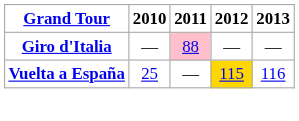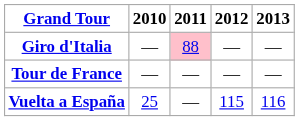 <table cellpadding="3" cellspacing="0" border="1" style="font-size: 95%; border: #aaa solid 1px; border-collapse: collapse;">
 <tr>
 <th scope="col"><a href='#'>Grand Tour</a></th>
 <th scope="col">2010</th>
 <th scope="col">2011</th>
 <th scope="col">2012</th>
 <th scope="col">2013</th>
 </tr>
 <tr>
 <th scope="row"> <a href='#'>Giro d'Italia</a></th>
 <td style="text-align:center;">—</td>
 <td style="background: pink; text-align:center;"><a href='#'>88</a></td>
 <td style="text-align:center;">—</td>
 <td style="text-align:center;">—</td>
 </tr>
 <tr>
+<th scope="row"> <a href='#'>Tour de France</a></th>
+<td style="text-align:center;">—</td>
+<td style="text-align:center;">—</td>
+<td style="text-align:center;">—</td>
+<td style="text-align:center;">—</td>
+</tr>
+<tr>
 <th scope="row"> <a href='#'>Vuelta a España</a></th>
 <td style="text-align:center;"><a href='#'>25</a></td>
 <td style="text-align:center;">—</td>
-<td style="background: gold; text-align:center;"><a href='#'>115</a></td>
+<td style="text-align:center;"><a href='#'>115</a></td>
 <td style="text-align:center;"><a href='#'>116</a></td>
 </tr>
 </table>
